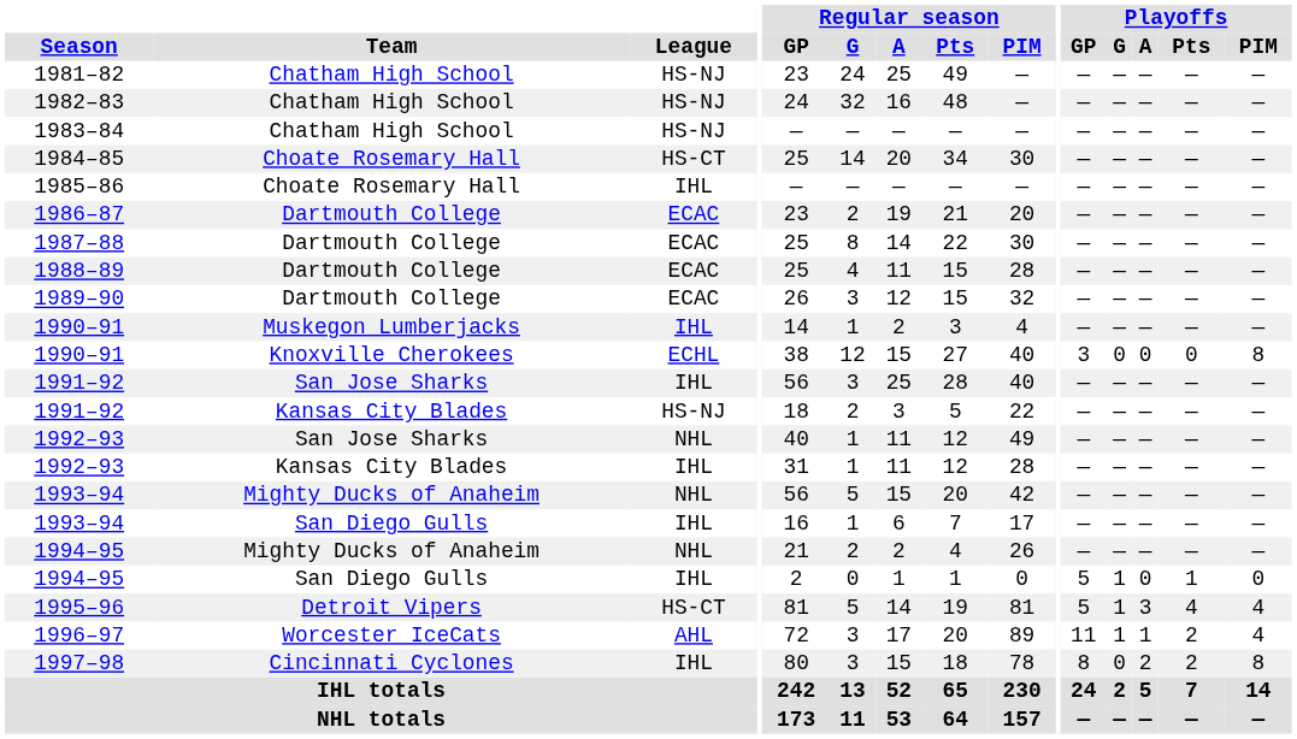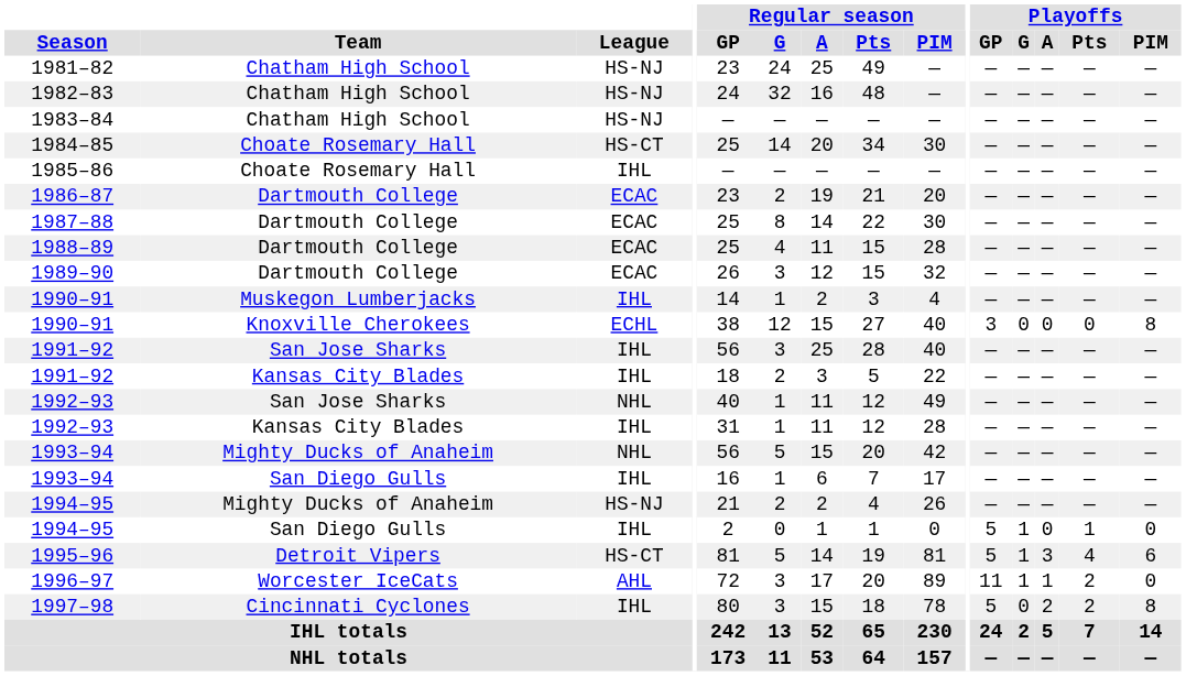 <table border="0" cellpadding="1" cellspacing="0" style="text-align:center; width:60em">
 <tr bgcolor="#e0e0e0">
 <th colspan="3" bgcolor="#ffffff"></th>
 <th rowspan="100" bgcolor="#ffffff"></th>
 <th colspan="5"><a href='#'>Regular season</a></th>
 <th rowspan="100" bgcolor="#ffffff"></th>
 <th colspan="5"><a href='#'>Playoffs</a></th>
 </tr>
 <tr bgcolor="#e0e0e0">
 <th><a href='#'>Season</a></th>
 <th>Team</th>
 <th>League</th>
 <th>GP</th>
 <th><a href='#'>G</a></th>
 <th><a href='#'>A</a></th>
 <th><a href='#'>Pts</a></th>
 <th><a href='#'>PIM</a></th>
 <th>GP</th>
 <th>G</th>
 <th>A</th>
 <th>Pts</th>
 <th>PIM</th>
 </tr>
 <tr>
 <td>1981–82</td>
 <td><a href='#'>Chatham High School</a></td>
 <td>HS-NJ</td>
 <td>23</td>
 <td>24</td>
 <td>25</td>
 <td>49</td>
 <td>—</td>
 <td>—</td>
 <td>—</td>
 <td>—</td>
 <td>—</td>
 <td>—</td>
 </tr>
 <tr bgcolor="#f0f0f0">
 <td>1982–83</td>
 <td>Chatham High School</td>
 <td>HS-NJ</td>
 <td>24</td>
 <td>32</td>
 <td>16</td>
 <td>48</td>
 <td>—</td>
 <td>—</td>
 <td>—</td>
 <td>—</td>
 <td>—</td>
 <td>—</td>
 </tr>
 <tr>
 <td>1983–84</td>
 <td>Chatham High School</td>
 <td>HS-NJ</td>
 <td>—</td>
 <td>—</td>
 <td>—</td>
 <td>—</td>
 <td>—</td>
 <td>—</td>
 <td>—</td>
 <td>—</td>
 <td>—</td>
 <td>—</td>
 </tr>
 <tr bgcolor="#f0f0f0">
 <td>1984–85</td>
 <td><a href='#'>Choate Rosemary Hall</a></td>
 <td>HS-CT</td>
 <td>25</td>
 <td>14</td>
 <td>20</td>
 <td>34</td>
 <td>30</td>
 <td>—</td>
 <td>—</td>
 <td>—</td>
 <td>—</td>
 <td>—</td>
 </tr>
 <tr>
 <td>1985–86</td>
 <td>Choate Rosemary Hall</td>
 <td>IHL</td>
 <td>—</td>
 <td>—</td>
 <td>—</td>
 <td>—</td>
 <td>—</td>
 <td>—</td>
 <td>—</td>
 <td>—</td>
 <td>—</td>
 <td>—</td>
 </tr>
 <tr bgcolor="#f0f0f0">
 <td><a href='#'>1986–87</a></td>
 <td><a href='#'>Dartmouth College</a></td>
 <td><a href='#'>ECAC</a></td>
 <td>23</td>
 <td>2</td>
 <td>19</td>
 <td>21</td>
 <td>20</td>
 <td>—</td>
 <td>—</td>
 <td>—</td>
 <td>—</td>
 <td>—</td>
 </tr>
 <tr>
 <td><a href='#'>1987–88</a></td>
 <td>Dartmouth College</td>
 <td>ECAC</td>
 <td>25</td>
 <td>8</td>
 <td>14</td>
 <td>22</td>
 <td>30</td>
 <td>—</td>
 <td>—</td>
 <td>—</td>
 <td>—</td>
 <td>—</td>
 </tr>
 <tr bgcolor="#f0f0f0">
 <td><a href='#'>1988–89</a></td>
 <td>Dartmouth College</td>
 <td>ECAC</td>
 <td>25</td>
 <td>4</td>
 <td>11</td>
 <td>15</td>
 <td>28</td>
 <td>—</td>
 <td>—</td>
 <td>—</td>
 <td>—</td>
 <td>—</td>
 </tr>
 <tr>
 <td><a href='#'>1989–90</a></td>
 <td>Dartmouth College</td>
 <td>ECAC</td>
 <td>26</td>
 <td>3</td>
 <td>12</td>
 <td>15</td>
 <td>32</td>
 <td>—</td>
 <td>—</td>
 <td>—</td>
 <td>—</td>
 <td>—</td>
 </tr>
 <tr bgcolor="#f0f0f0">
 <td><a href='#'>1990–91</a></td>
 <td><a href='#'>Muskegon Lumberjacks</a></td>
 <td><a href='#'>IHL</a></td>
 <td>14</td>
 <td>1</td>
 <td>2</td>
 <td>3</td>
 <td>4</td>
 <td>—</td>
 <td>—</td>
 <td>—</td>
 <td>—</td>
 <td>—</td>
 </tr>
 <tr>
 <td><a href='#'>1990–91</a></td>
 <td><a href='#'>Knoxville Cherokees</a></td>
 <td><a href='#'>ECHL</a></td>
 <td>38</td>
 <td>12</td>
 <td>15</td>
 <td>27</td>
 <td>40</td>
 <td>3</td>
 <td>0</td>
 <td>0</td>
 <td>0</td>
 <td>8</td>
 </tr>
 <tr bgcolor="#f0f0f0">
 <td><a href='#'>1991–92</a></td>
 <td><a href='#'>San Jose Sharks</a></td>
 <td>IHL</td>
 <td>56</td>
 <td>3</td>
 <td>25</td>
 <td>28</td>
 <td>40</td>
 <td>—</td>
 <td>—</td>
 <td>—</td>
 <td>—</td>
 <td>—</td>
 </tr>
 <tr>
 <td><a href='#'>1991–92</a></td>
 <td><a href='#'>Kansas City Blades</a></td>
-<td>HS-NJ</td>
+<td>IHL</td>
 <td>18</td>
 <td>2</td>
 <td>3</td>
 <td>5</td>
 <td>22</td>
 <td>—</td>
 <td>—</td>
 <td>—</td>
 <td>—</td>
 <td>—</td>
 </tr>
 <tr bgcolor="#f0f0f0">
 <td><a href='#'>1992–93</a></td>
 <td>San Jose Sharks</td>
 <td>NHL</td>
 <td>40</td>
 <td>1</td>
 <td>11</td>
 <td>12</td>
 <td>49</td>
 <td>—</td>
 <td>—</td>
 <td>—</td>
 <td>—</td>
 <td>—</td>
 </tr>
 <tr>
 <td><a href='#'>1992–93</a></td>
 <td>Kansas City Blades</td>
 <td>IHL</td>
 <td>31</td>
 <td>1</td>
 <td>11</td>
 <td>12</td>
 <td>28</td>
 <td>—</td>
 <td>—</td>
 <td>—</td>
 <td>—</td>
 <td>—</td>
 </tr>
 <tr bgcolor="#f0f0f0">
 <td><a href='#'>1993–94</a></td>
 <td><a href='#'>Mighty Ducks of Anaheim</a></td>
 <td>NHL</td>
 <td>56</td>
 <td>5</td>
 <td>15</td>
 <td>20</td>
 <td>42</td>
 <td>—</td>
 <td>—</td>
 <td>—</td>
 <td>—</td>
 <td>—</td>
 </tr>
 <tr>
 <td><a href='#'>1993–94</a></td>
 <td><a href='#'>San Diego Gulls</a></td>
 <td>IHL</td>
 <td>16</td>
 <td>1</td>
 <td>6</td>
 <td>7</td>
 <td>17</td>
 <td>—</td>
 <td>—</td>
 <td>—</td>
 <td>—</td>
 <td>—</td>
 </tr>
 <tr bgcolor="#f0f0f0">
 <td><a href='#'>1994–95</a></td>
 <td>Mighty Ducks of Anaheim</td>
-<td>NHL</td>
+<td>HS-NJ</td>
 <td>21</td>
 <td>2</td>
 <td>2</td>
 <td>4</td>
 <td>26</td>
 <td>—</td>
 <td>—</td>
 <td>—</td>
 <td>—</td>
 <td>—</td>
 </tr>
 <tr>
 <td><a href='#'>1994–95</a></td>
 <td>San Diego Gulls</td>
 <td>IHL</td>
 <td>2</td>
 <td>0</td>
 <td>1</td>
 <td>1</td>
 <td>0</td>
 <td>5</td>
 <td>1</td>
 <td>0</td>
 <td>1</td>
 <td>0</td>
 </tr>
 <tr bgcolor="#f0f0f0">
 <td><a href='#'>1995–96</a></td>
 <td><a href='#'>Detroit Vipers</a></td>
 <td>HS-CT</td>
 <td>81</td>
 <td>5</td>
 <td>14</td>
 <td>19</td>
 <td>81</td>
 <td>5</td>
 <td>1</td>
 <td>3</td>
 <td>4</td>
-<td>4</td>
+<td>6</td>
 </tr>
 <tr>
 <td><a href='#'>1996–97</a></td>
 <td><a href='#'>Worcester IceCats</a></td>
 <td><a href='#'>AHL</a></td>
 <td>72</td>
 <td>3</td>
 <td>17</td>
 <td>20</td>
 <td>89</td>
 <td>11</td>
 <td>1</td>
 <td>1</td>
 <td>2</td>
-<td>4</td>
+<td>0</td>
 </tr>
 <tr bgcolor="#f0f0f0">
 <td><a href='#'>1997–98</a></td>
 <td><a href='#'>Cincinnati Cyclones</a></td>
 <td>IHL</td>
 <td>80</td>
 <td>3</td>
 <td>15</td>
 <td>18</td>
 <td>78</td>
-<td>8</td>
+<td>5</td>
 <td>0</td>
 <td>2</td>
 <td>2</td>
 <td>8</td>
 </tr>
 <tr bgcolor="#e0e0e0">
 <th colspan="3">IHL totals</th>
 <th>242</th>
 <th>13</th>
 <th>52</th>
 <th>65</th>
 <th>230</th>
 <th>24</th>
 <th>2</th>
 <th>5</th>
 <th>7</th>
 <th>14</th>
 </tr>
 <tr bgcolor="#e0e0e0">
 <th colspan="3">NHL totals</th>
 <th>173</th>
 <th>11</th>
 <th>53</th>
 <th>64</th>
 <th>157</th>
 <th>—</th>
 <th>—</th>
 <th>—</th>
 <th>—</th>
 <th>—</th>
 </tr>
 </table>
